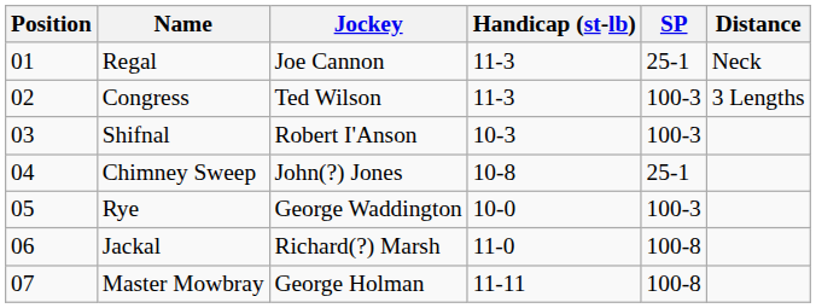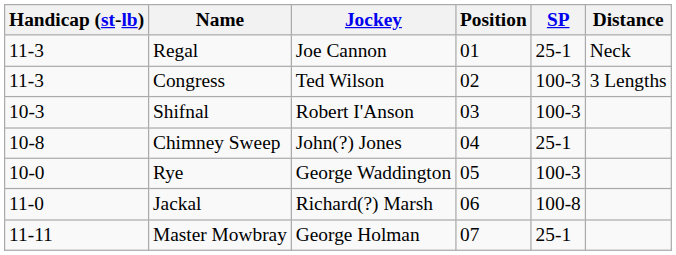 <table class="wikitable sortable">
 <tr>
-<th data-sort-type="number">Position</th>
+<th>Handicap (<a href='#'>st</a>-<a href='#'>lb</a>)</th>
 <th>Name</th>
 <th><a href='#'>Jockey</a></th>
-<th>Handicap (<a href='#'>st</a>-<a href='#'>lb</a>)</th>
+<th data-sort-type="number">Position</th>
 <th><a href='#'>SP</a></th>
 <th>Distance</th>
 </tr>
 <tr>
-<td>01</td>
+<td>11-3</td>
 <td>Regal</td>
 <td>Joe Cannon</td>
-<td>11-3</td>
+<td>01</td>
 <td>25-1</td>
 <td>Neck</td>
 </tr>
 <tr>
-<td>02</td>
+<td>11-3</td>
 <td>Congress</td>
 <td>Ted Wilson</td>
-<td>11-3</td>
+<td>02</td>
 <td>100-3</td>
 <td>3 Lengths</td>
 </tr>
 <tr>
-<td>03</td>
+<td>10-3</td>
 <td>Shifnal</td>
 <td>Robert I'Anson</td>
-<td>10-3</td>
+<td>03</td>
 <td>100-3</td>
 <td></td>
 </tr>
 <tr>
-<td>04</td>
+<td>10-8</td>
 <td>Chimney Sweep</td>
 <td>John(?) Jones</td>
-<td>10-8</td>
+<td>04</td>
 <td>25-1</td>
 <td></td>
 </tr>
 <tr>
-<td>05</td>
+<td>10-0</td>
 <td>Rye</td>
 <td>George Waddington</td>
-<td>10-0</td>
+<td>05</td>
 <td>100-3</td>
 <td></td>
 </tr>
 <tr>
-<td>06</td>
+<td>11-0</td>
 <td>Jackal</td>
 <td>Richard(?) Marsh</td>
-<td>11-0</td>
+<td>06</td>
 <td>100-8</td>
 <td></td>
 </tr>
 <tr>
-<td>07</td>
+<td>11-11</td>
 <td>Master Mowbray</td>
 <td>George Holman</td>
-<td>11-11</td>
-<td>100-8</td>
+<td>07</td>
+<td>25-1</td>
 <td></td>
 </tr>
 </table>
